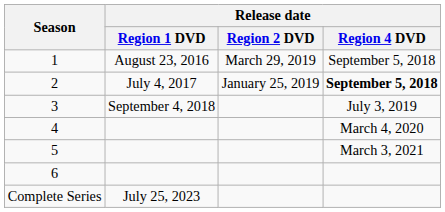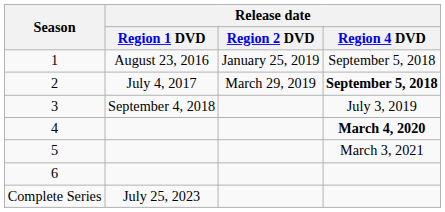 <table class="wikitable" style="text-align:center;">
 <tr>
 <th rowspan="2">Season</th>
 <th colspan="3">Release date</th>
 </tr>
 <tr>
 <th><a href='#'>Region 1</a> DVD</th>
 <th><a href='#'>Region 2</a> DVD</th>
 <th><a href='#'>Region 4</a> DVD</th>
 </tr>
 <tr>
 <td>1</td>
 <td>August 23, 2016</td>
-<td>March 29, 2019</td>
+<td>January 25, 2019</td>
 <td>September 5, 2018</td>
 </tr>
 <tr>
 <td>2</td>
 <td>July 4, 2017</td>
-<td>January 25, 2019</td>
+<td>March 29, 2019</td>
 <td><strong>September 5, 2018</strong></td>
 </tr>
 <tr>
 <td>3</td>
 <td>September 4, 2018</td>
 <td></td>
 <td>July 3, 2019</td>
 </tr>
 <tr>
 <td>4</td>
 <td></td>
 <td></td>
-<td>March 4, 2020</td>
+<td><strong>March 4, 2020</strong></td>
 </tr>
 <tr>
 <td>5</td>
 <td></td>
 <td></td>
 <td>March 3, 2021</td>
 </tr>
 <tr>
 <td>6</td>
 <td></td>
 <td></td>
 <td></td>
 </tr>
 <tr>
 <td>Complete Series</td>
 <td>July 25, 2023</td>
 <td></td>
 <td></td>
 </tr>
 </table>
